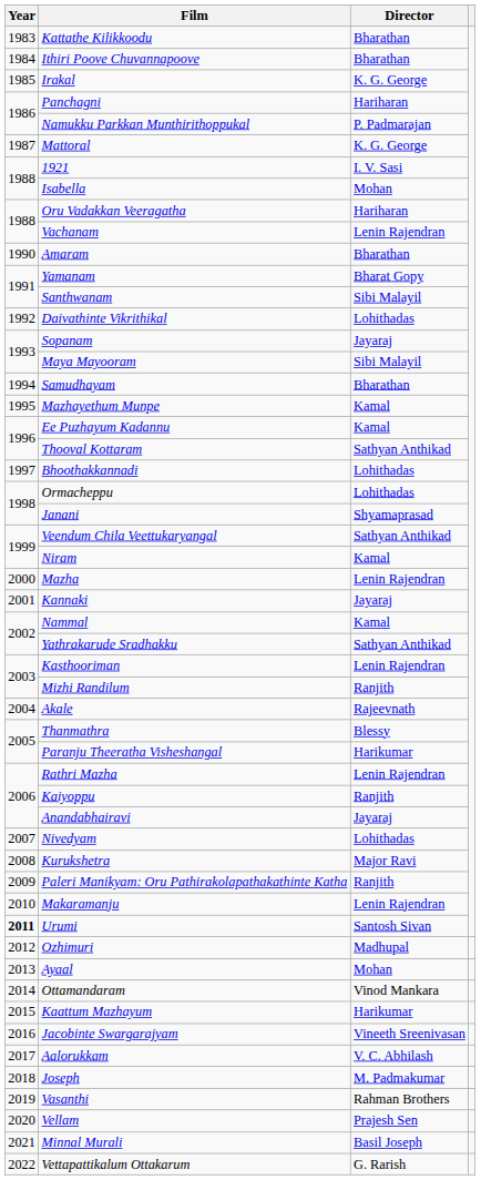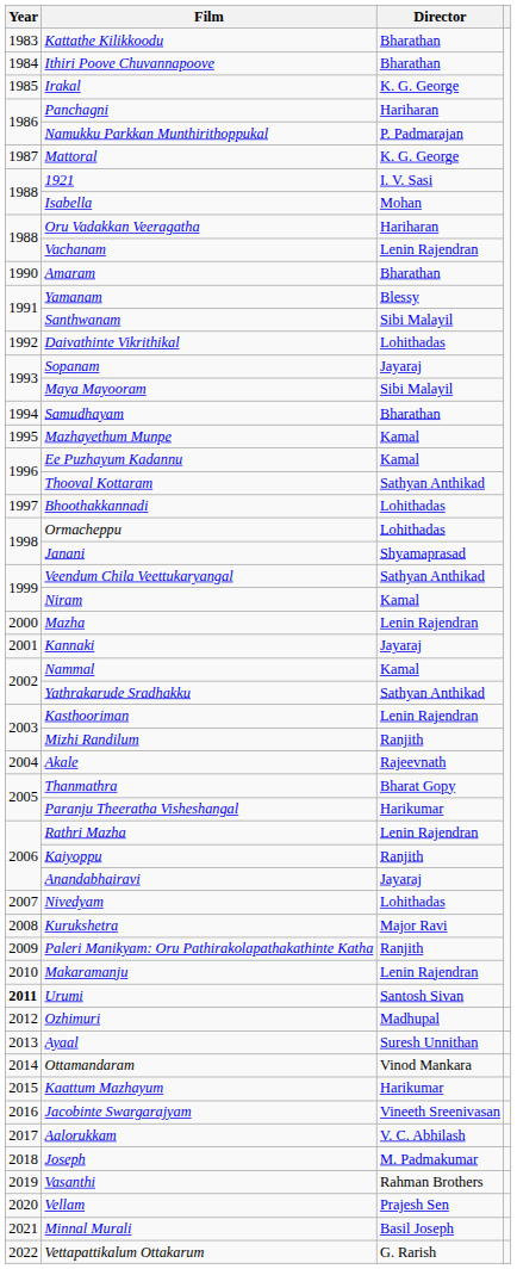 <table class="wikitable">
 <tr>
 <th>Year</th>
 <th>Film</th>
 <th>Director</th>
 <th></th>
 </tr>
 <tr>
 <td>1983</td>
 <td><em><a href='#'>Kattathe Kilikkoodu</a></em></td>
 <td><a href='#'>Bharathan</a></td>
 <td rowspan=42></td>
 </tr>
 <tr>
 <td>1984</td>
 <td><em><a href='#'>Ithiri Poove Chuvannapoove</a></em></td>
 <td><a href='#'>Bharathan</a></td>
 </tr>
 <tr>
 <td>1985</td>
 <td><em><a href='#'>Irakal</a></em></td>
 <td><a href='#'>K. G. George</a></td>
 </tr>
 <tr>
 <td rowspan=2>1986</td>
 <td><em><a href='#'>Panchagni</a></em></td>
 <td><a href='#'>Hariharan</a></td>
 </tr>
 <tr>
 <td><em><a href='#'>Namukku Parkkan Munthirithoppukal</a></em></td>
 <td><a href='#'>P. Padmarajan</a></td>
 </tr>
 <tr>
 <td>1987</td>
 <td><em><a href='#'>Mattoral</a></em></td>
 <td><a href='#'>K. G. George</a></td>
 </tr>
 <tr>
 <td rowspan=2>1988</td>
 <td><em><a href='#'>1921</a></em></td>
 <td><a href='#'>I. V. Sasi</a></td>
 </tr>
 <tr>
 <td><em><a href='#'>Isabella</a></em></td>
 <td><a href='#'>Mohan</a></td>
 </tr>
 <tr>
 <td rowspan=2>1988</td>
 <td><em><a href='#'>Oru Vadakkan Veeragatha</a></em></td>
 <td><a href='#'>Hariharan</a></td>
 </tr>
 <tr>
 <td><em><a href='#'>Vachanam</a></em></td>
 <td><a href='#'>Lenin Rajendran</a></td>
 </tr>
 <tr>
 <td>1990</td>
 <td><em><a href='#'>Amaram</a></em></td>
 <td><a href='#'>Bharathan</a></td>
 </tr>
 <tr>
 <td rowspan=2>1991</td>
 <td><em><a href='#'>Yamanam</a></em></td>
-<td><a href='#'>Bharat Gopy</a></td>
+<td><a href='#'>Blessy</a></td>
 </tr>
 <tr>
 <td><em><a href='#'>Santhwanam</a></em></td>
 <td><a href='#'>Sibi Malayil</a></td>
 </tr>
 <tr>
 <td>1992</td>
 <td><em><a href='#'>Daivathinte Vikrithikal</a></em></td>
 <td><a href='#'>Lohithadas</a></td>
 </tr>
 <tr>
 <td rowspan=2>1993</td>
 <td><em><a href='#'>Sopanam</a></em></td>
 <td><a href='#'>Jayaraj</a></td>
 </tr>
 <tr>
 <td><em><a href='#'>Maya Mayooram</a></em></td>
 <td><a href='#'>Sibi Malayil</a></td>
 </tr>
 <tr>
 <td>1994</td>
 <td><em><a href='#'>Samudhayam</a></em></td>
 <td><a href='#'>Bharathan</a></td>
 </tr>
 <tr>
 <td>1995</td>
 <td><em><a href='#'>Mazhayethum Munpe</a></em></td>
 <td><a href='#'>Kamal</a></td>
 </tr>
 <tr>
 <td rowspan=2>1996</td>
 <td><em><a href='#'>Ee Puzhayum Kadannu</a></em></td>
 <td><a href='#'>Kamal</a></td>
 </tr>
 <tr>
 <td><em><a href='#'>Thooval Kottaram</a></em></td>
 <td><a href='#'>Sathyan Anthikad</a></td>
 </tr>
 <tr>
 <td>1997</td>
 <td><em><a href='#'>Bhoothakkannadi</a></em></td>
 <td><a href='#'>Lohithadas</a></td>
 </tr>
 <tr>
 <td rowspan=2>1998</td>
 <td><em>Ormacheppu</em></td>
 <td><a href='#'>Lohithadas</a></td>
 </tr>
 <tr>
 <td><em><a href='#'>Janani</a></em></td>
 <td><a href='#'>Shyamaprasad</a></td>
 </tr>
 <tr>
 <td rowspan=2>1999</td>
 <td><em><a href='#'>Veendum Chila Veettukaryangal</a></em></td>
 <td><a href='#'>Sathyan Anthikad</a></td>
 </tr>
 <tr>
 <td><em><a href='#'>Niram</a></em></td>
 <td><a href='#'>Kamal</a></td>
 </tr>
 <tr>
 <td>2000</td>
 <td><em><a href='#'>Mazha</a></em></td>
 <td><a href='#'>Lenin Rajendran</a></td>
 </tr>
 <tr>
 <td>2001</td>
 <td><em><a href='#'>Kannaki</a></em></td>
 <td><a href='#'>Jayaraj</a></td>
 </tr>
 <tr>
 <td rowspan=2>2002</td>
 <td><em><a href='#'>Nammal</a></em></td>
 <td><a href='#'>Kamal</a></td>
 </tr>
 <tr>
 <td><em><a href='#'>Yathrakarude Sradhakku</a></em></td>
 <td><a href='#'>Sathyan Anthikad</a></td>
 </tr>
 <tr>
 <td rowspan=2>2003</td>
 <td><em><a href='#'>Kasthooriman</a></em></td>
 <td><a href='#'>Lenin Rajendran</a></td>
 </tr>
 <tr>
 <td><em><a href='#'>Mizhi Randilum</a></em></td>
 <td><a href='#'>Ranjith</a></td>
 </tr>
 <tr>
 <td>2004</td>
 <td><em><a href='#'>Akale</a></em></td>
 <td><a href='#'>Rajeevnath</a></td>
 </tr>
 <tr>
 <td rowspan=2>2005</td>
 <td><em><a href='#'>Thanmathra</a></em></td>
-<td><a href='#'>Blessy</a></td>
+<td><a href='#'>Bharat Gopy</a></td>
 </tr>
 <tr>
 <td><em><a href='#'>Paranju Theeratha Visheshangal</a></em></td>
 <td><a href='#'>Harikumar</a></td>
 </tr>
 <tr>
 <td rowspan=3>2006</td>
 <td><em><a href='#'>Rathri Mazha</a></em></td>
 <td><a href='#'>Lenin Rajendran</a></td>
 </tr>
 <tr>
 <td><em><a href='#'>Kaiyoppu</a></em></td>
 <td><a href='#'>Ranjith</a></td>
 </tr>
 <tr>
 <td><em><a href='#'>Anandabhairavi</a></em></td>
 <td><a href='#'>Jayaraj</a></td>
 </tr>
 <tr>
 <td>2007</td>
 <td><em><a href='#'>Nivedyam</a></em></td>
 <td><a href='#'>Lohithadas</a></td>
 </tr>
 <tr>
 <td>2008</td>
 <td><em><a href='#'>Kurukshetra</a></em></td>
 <td><a href='#'>Major Ravi</a></td>
 </tr>
 <tr>
 <td>2009</td>
 <td><em><a href='#'>Paleri Manikyam: Oru Pathirakolapathakathinte Katha</a></em></td>
 <td><a href='#'>Ranjith</a></td>
 </tr>
 <tr>
 <td>2010</td>
 <td><em><a href='#'>Makaramanju</a></em></td>
 <td><a href='#'>Lenin Rajendran</a></td>
 </tr>
 <tr>
 <td><strong>2011</strong></td>
 <td><em><a href='#'>Urumi</a></em></td>
 <td><a href='#'>Santosh Sivan</a></td>
 </tr>
 <tr>
 <td>2012</td>
 <td><em><a href='#'>Ozhimuri</a></em></td>
 <td><a href='#'>Madhupal</a></td>
 <td></td>
 </tr>
 <tr>
 <td>2013</td>
 <td><em><a href='#'>Ayaal</a></em></td>
-<td><a href='#'>Mohan</a></td>
+<td><a href='#'>Suresh Unnithan</a></td>
 <td></td>
 </tr>
 <tr>
 <td>2014</td>
 <td><em>Ottamandaram</em></td>
 <td>Vinod Mankara</td>
 <td></td>
 </tr>
 <tr>
 <td>2015</td>
 <td><em><a href='#'>Kaattum Mazhayum</a></em></td>
 <td><a href='#'>Harikumar</a></td>
 <td></td>
 </tr>
 <tr>
 <td>2016</td>
 <td><em><a href='#'>Jacobinte Swargarajyam</a></em></td>
 <td><a href='#'>Vineeth Sreenivasan</a></td>
 <td></td>
 </tr>
 <tr>
 <td>2017</td>
 <td><em><a href='#'>Aalorukkam</a></em></td>
 <td><a href='#'>V. C. Abhilash</a></td>
 <td></td>
 </tr>
 <tr>
 <td>2018</td>
 <td><em><a href='#'>Joseph</a></em></td>
 <td><a href='#'>M. Padmakumar</a></td>
 <td></td>
 </tr>
 <tr>
 <td>2019</td>
 <td><em><a href='#'>Vasanthi</a></em></td>
 <td>Rahman Brothers</td>
 <td></td>
 </tr>
 <tr>
 <td>2020</td>
 <td><em><a href='#'>Vellam</a></em></td>
 <td><a href='#'>Prajesh Sen</a></td>
 <td></td>
 </tr>
 <tr>
 <td>2021</td>
 <td><em><a href='#'>Minnal Murali</a></em></td>
 <td><a href='#'>Basil Joseph</a></td>
 <td></td>
 </tr>
 <tr>
 <td>2022</td>
 <td><em>Vettapattikalum Ottakarum</em></td>
 <td>G. Rarish</td>
 <td></td>
 </tr>
 </table>
